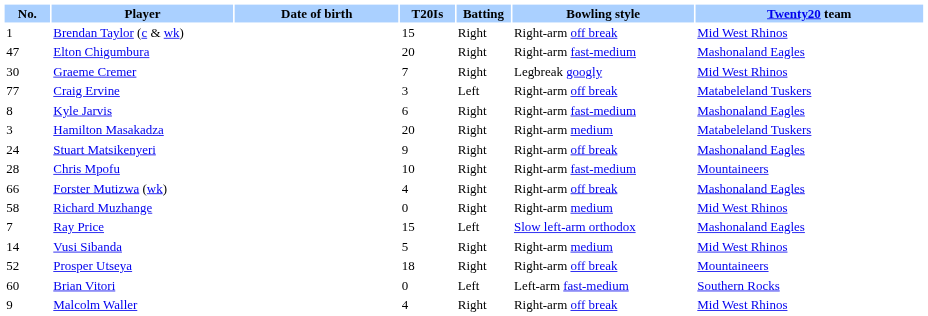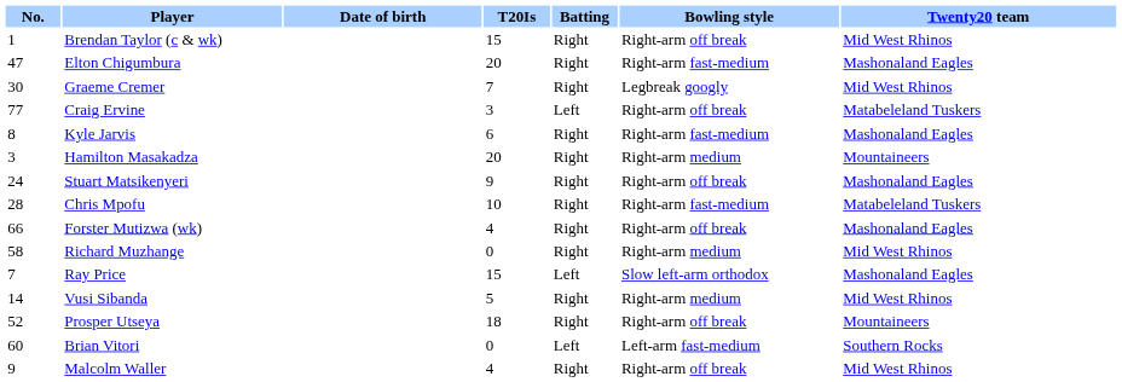 <table border="0" cellspacing="2" cellpadding="2" style="width:90%;">
 <tr style="background:#aad0ff;">
 <th scope="col" width="5%">No.</th>
 <th scope="col" width="20%">Player</th>
 <th scope="col" width="18%">Date of birth</th>
 <th scope="col" width="6%">T20Is</th>
 <th scope="col" width="6%">Batting</th>
 <th scope="col" width="20%">Bowling style</th>
 <th scope="col" width="25%"><a href='#'>Twenty20</a> team</th>
 </tr>
 <tr>
 <td>1</td>
 <td><a href='#'>Brendan Taylor</a> (<a href='#'>c</a> & <a href='#'>wk</a>)</td>
 <td></td>
 <td>15</td>
 <td>Right</td>
 <td>Right-arm <a href='#'>off break</a></td>
 <td> <a href='#'>Mid West Rhinos</a></td>
 </tr>
 <tr>
 <td>47</td>
 <td><a href='#'>Elton Chigumbura</a></td>
 <td></td>
 <td>20</td>
 <td>Right</td>
 <td>Right-arm <a href='#'>fast-medium</a></td>
 <td> <a href='#'>Mashonaland Eagles</a></td>
 </tr>
 <tr>
 <td>30</td>
 <td><a href='#'>Graeme Cremer</a></td>
 <td></td>
 <td>7</td>
 <td>Right</td>
 <td>Legbreak <a href='#'>googly</a></td>
 <td> <a href='#'>Mid West Rhinos</a></td>
 </tr>
 <tr>
 <td>77</td>
 <td><a href='#'>Craig Ervine</a></td>
 <td></td>
 <td>3</td>
 <td>Left</td>
 <td>Right-arm <a href='#'>off break</a></td>
 <td> <a href='#'>Matabeleland Tuskers</a></td>
 </tr>
 <tr>
 <td>8</td>
 <td><a href='#'>Kyle Jarvis</a></td>
 <td></td>
 <td>6</td>
 <td>Right</td>
 <td>Right-arm <a href='#'>fast-medium</a></td>
 <td> <a href='#'>Mashonaland Eagles</a></td>
 </tr>
 <tr>
 <td>3</td>
 <td><a href='#'>Hamilton Masakadza</a></td>
 <td></td>
 <td>20</td>
 <td>Right</td>
 <td>Right-arm <a href='#'>medium</a></td>
-<td> <a href='#'>Matabeleland Tuskers</a></td>
+<td> <a href='#'>Mountaineers</a></td>
 </tr>
 <tr>
 <td>24</td>
 <td><a href='#'>Stuart Matsikenyeri</a></td>
 <td></td>
 <td>9</td>
 <td>Right</td>
 <td>Right-arm <a href='#'>off break</a></td>
 <td> <a href='#'>Mashonaland Eagles</a></td>
 </tr>
 <tr>
 <td>28</td>
 <td><a href='#'>Chris Mpofu</a></td>
 <td></td>
 <td>10</td>
 <td>Right</td>
 <td>Right-arm <a href='#'>fast-medium</a></td>
-<td> <a href='#'>Mountaineers</a></td>
+<td> <a href='#'>Matabeleland Tuskers</a></td>
 </tr>
 <tr>
 <td>66</td>
 <td><a href='#'>Forster Mutizwa</a> (<a href='#'>wk</a>)</td>
 <td></td>
 <td>4</td>
 <td>Right</td>
 <td>Right-arm <a href='#'>off break</a></td>
 <td> <a href='#'>Mashonaland Eagles</a></td>
 </tr>
 <tr>
 <td>58</td>
 <td><a href='#'>Richard Muzhange</a></td>
 <td></td>
 <td>0</td>
 <td>Right</td>
 <td>Right-arm <a href='#'>medium</a></td>
 <td> <a href='#'>Mid West Rhinos</a></td>
 </tr>
 <tr>
 <td>7</td>
 <td><a href='#'>Ray Price</a></td>
 <td></td>
 <td>15</td>
 <td>Left</td>
 <td><a href='#'>Slow left-arm orthodox</a></td>
 <td> <a href='#'>Mashonaland Eagles</a></td>
 </tr>
 <tr>
 <td>14</td>
 <td><a href='#'>Vusi Sibanda</a></td>
 <td></td>
 <td>5</td>
 <td>Right</td>
 <td>Right-arm <a href='#'>medium</a></td>
 <td> <a href='#'>Mid West Rhinos</a></td>
 </tr>
 <tr>
 <td>52</td>
 <td><a href='#'>Prosper Utseya</a></td>
 <td></td>
 <td>18</td>
 <td>Right</td>
 <td>Right-arm <a href='#'>off break</a></td>
 <td> <a href='#'>Mountaineers</a></td>
 </tr>
 <tr>
 <td>60</td>
 <td><a href='#'>Brian Vitori</a></td>
 <td></td>
 <td>0</td>
 <td>Left</td>
 <td>Left-arm <a href='#'>fast-medium</a></td>
 <td> <a href='#'>Southern Rocks</a></td>
 </tr>
 <tr>
 <td>9</td>
 <td><a href='#'>Malcolm Waller</a></td>
 <td></td>
 <td>4</td>
 <td>Right</td>
 <td>Right-arm <a href='#'>off break</a></td>
 <td> <a href='#'>Mid West Rhinos</a></td>
 </tr>
 </table>
